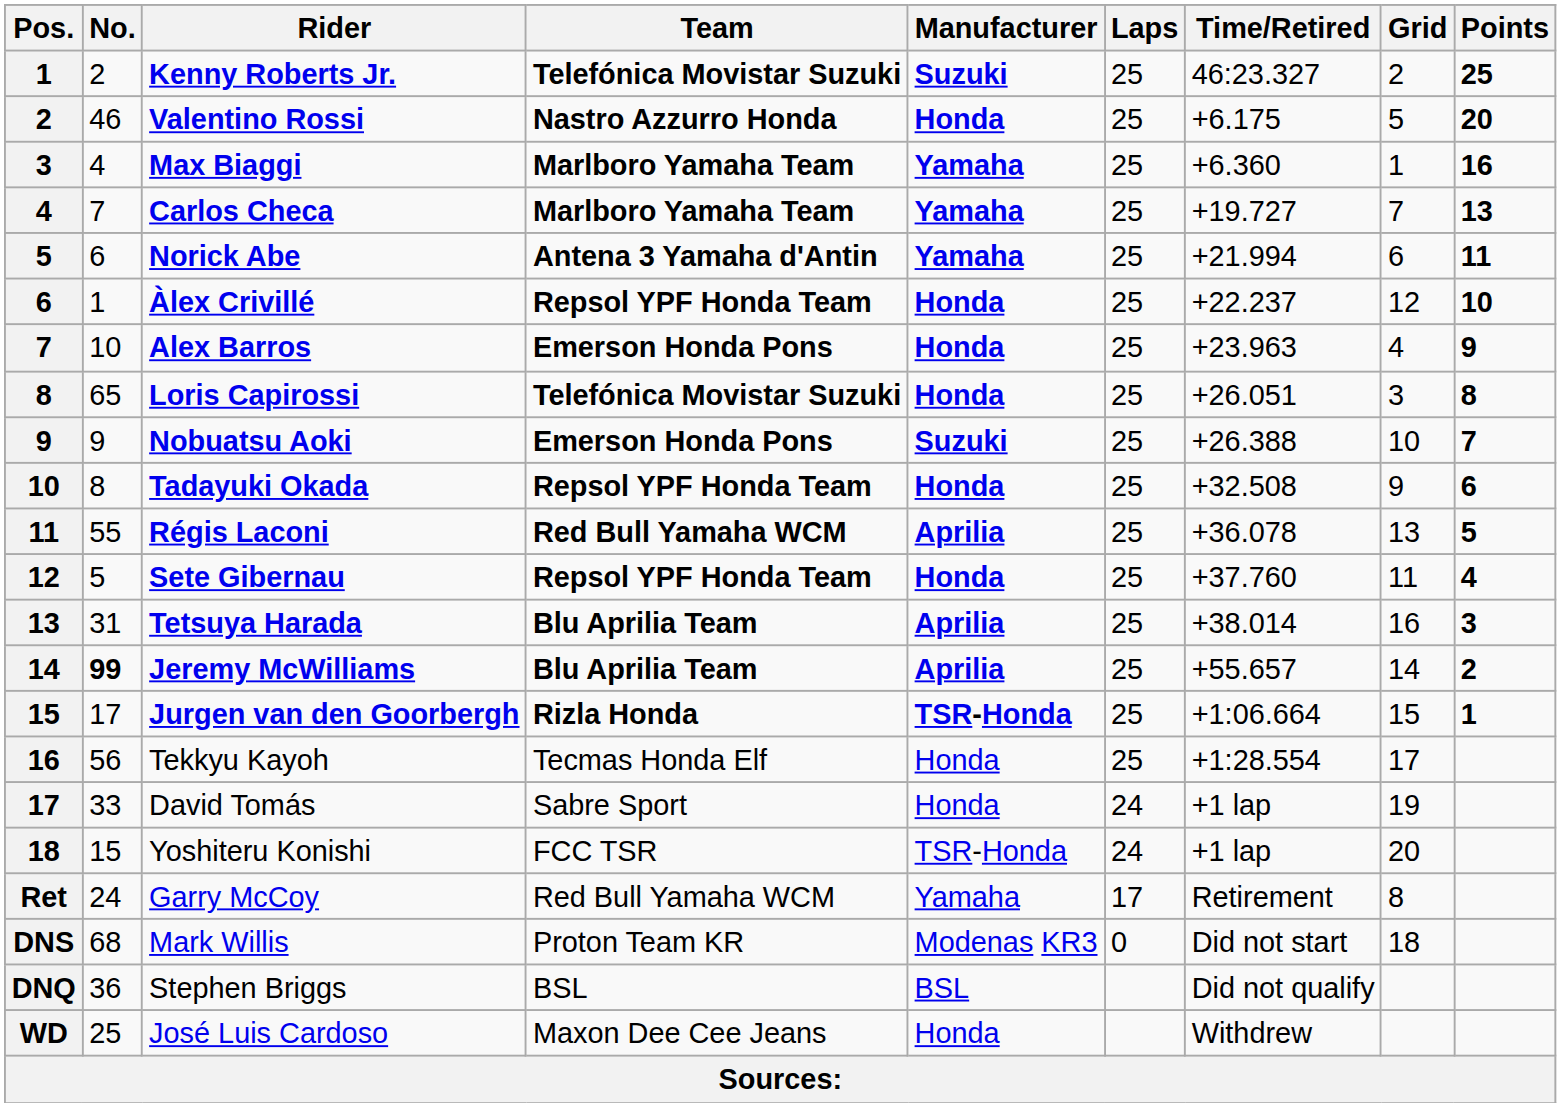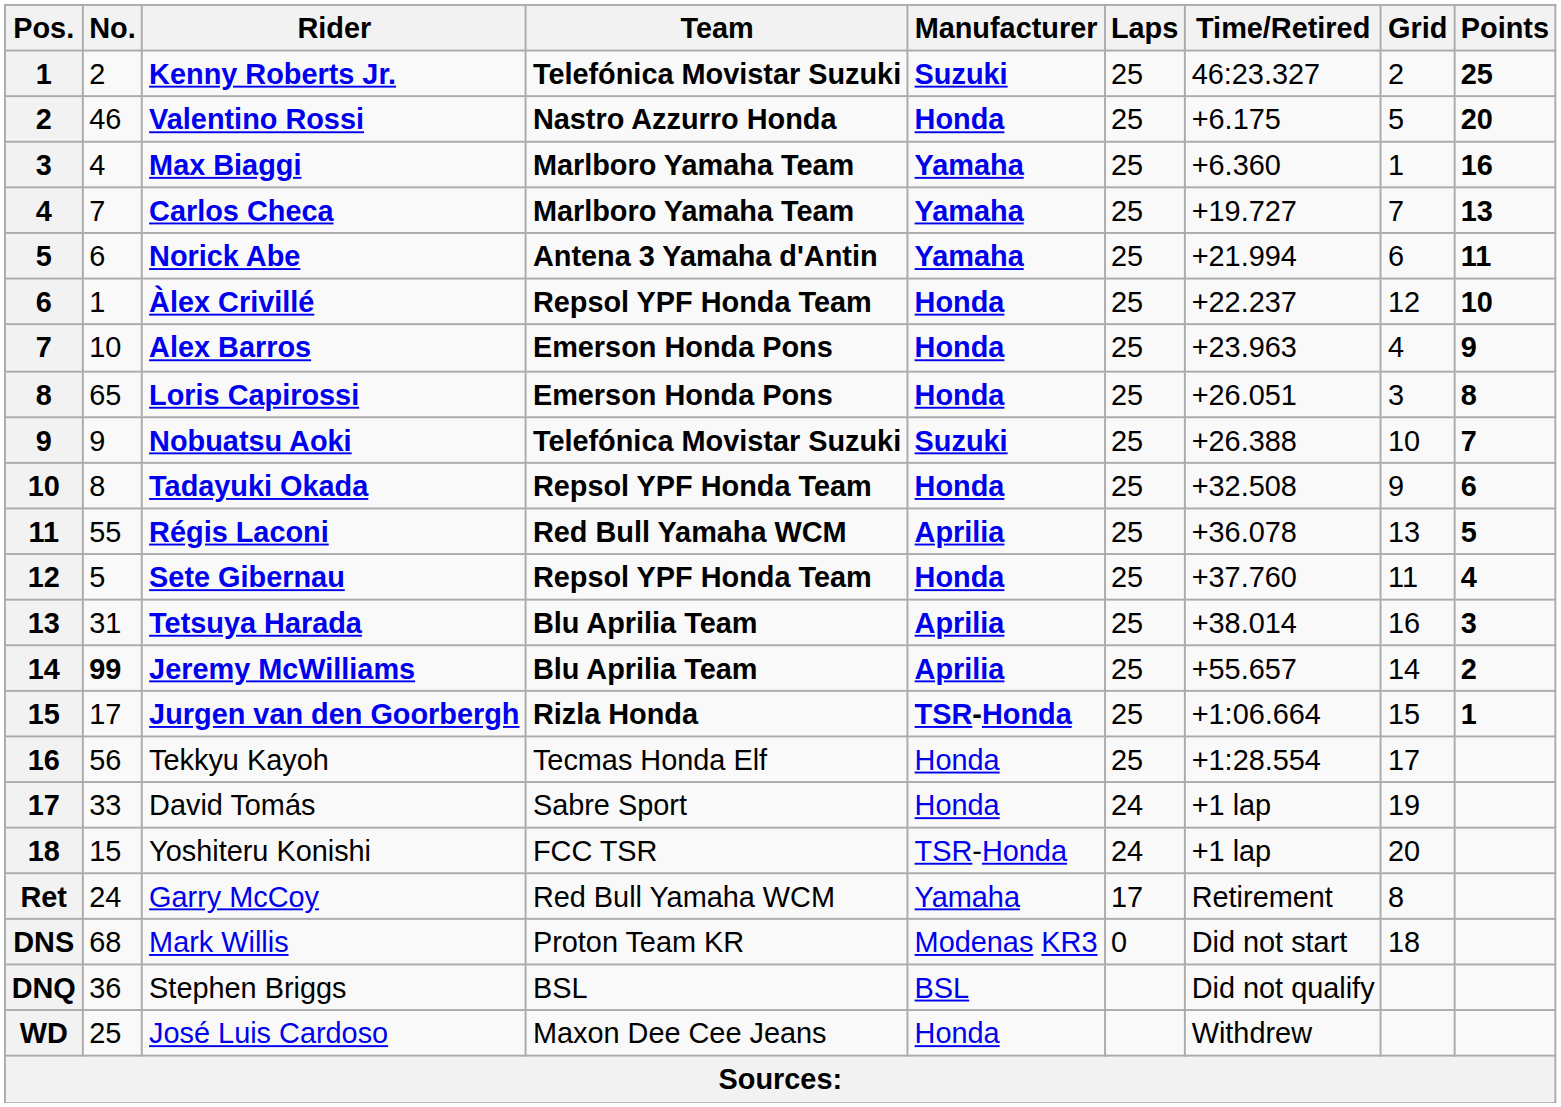 <table class="wikitable" style="font-size: 95%;">
 <tr>
 <th>Pos.</th>
 <th>No.</th>
 <th>Rider</th>
 <th>Team</th>
 <th>Manufacturer</th>
 <th>Laps</th>
 <th>Time/Retired</th>
 <th>Grid</th>
 <th>Points</th>
 </tr>
 <tr>
 <th>1</th>
 <td>2</td>
 <td> <strong><a href='#'>Kenny Roberts Jr.</a></strong></td>
 <td><strong>Telefónica Movistar Suzuki</strong></td>
 <td><strong><a href='#'>Suzuki</a></strong></td>
 <td>25</td>
 <td>46:23.327</td>
 <td>2</td>
 <td><strong>25</strong></td>
 </tr>
 <tr>
 <th>2</th>
 <td>46</td>
 <td> <strong><a href='#'>Valentino Rossi</a></strong></td>
 <td><strong>Nastro Azzurro Honda</strong></td>
 <td><strong><a href='#'>Honda</a></strong></td>
 <td>25</td>
 <td>+6.175</td>
 <td>5</td>
 <td><strong>20</strong></td>
 </tr>
 <tr>
 <th>3</th>
 <td>4</td>
 <td> <strong><a href='#'>Max Biaggi</a></strong></td>
 <td><strong>Marlboro Yamaha Team</strong></td>
 <td><strong><a href='#'>Yamaha</a></strong></td>
 <td>25</td>
 <td>+6.360</td>
 <td>1</td>
 <td><strong>16</strong></td>
 </tr>
 <tr>
 <th>4</th>
 <td>7</td>
 <td> <strong><a href='#'>Carlos Checa</a></strong></td>
 <td><strong>Marlboro Yamaha Team</strong></td>
 <td><strong><a href='#'>Yamaha</a></strong></td>
 <td>25</td>
 <td>+19.727</td>
 <td>7</td>
 <td><strong>13</strong></td>
 </tr>
 <tr>
 <th>5</th>
 <td>6</td>
 <td> <strong><a href='#'>Norick Abe</a></strong></td>
 <td><strong>Antena 3 Yamaha d'Antin</strong></td>
 <td><strong><a href='#'>Yamaha</a></strong></td>
 <td>25</td>
 <td>+21.994</td>
 <td>6</td>
 <td><strong>11</strong></td>
 </tr>
 <tr>
 <th>6</th>
 <td>1</td>
 <td> <strong><a href='#'>Àlex Crivillé</a></strong></td>
 <td><strong>Repsol YPF Honda Team</strong></td>
 <td><strong><a href='#'>Honda</a></strong></td>
 <td>25</td>
 <td>+22.237</td>
 <td>12</td>
 <td><strong>10</strong></td>
 </tr>
 <tr>
 <th>7</th>
 <td>10</td>
 <td> <strong><a href='#'>Alex Barros</a></strong></td>
 <td><strong>Emerson Honda Pons</strong></td>
 <td><strong><a href='#'>Honda</a></strong></td>
 <td>25</td>
 <td>+23.963</td>
 <td>4</td>
 <td><strong>9</strong></td>
 </tr>
 <tr>
 <th>8</th>
 <td>65</td>
 <td> <strong><a href='#'>Loris Capirossi</a></strong></td>
-<td><strong>Telefónica Movistar Suzuki</strong></td>
+<td><strong>Emerson Honda Pons</strong></td>
 <td><strong><a href='#'>Honda</a></strong></td>
 <td>25</td>
 <td>+26.051</td>
 <td>3</td>
 <td><strong>8</strong></td>
 </tr>
 <tr>
 <th>9</th>
 <td>9</td>
 <td> <strong><a href='#'>Nobuatsu Aoki</a></strong></td>
-<td><strong>Emerson Honda Pons</strong></td>
+<td><strong>Telefónica Movistar Suzuki</strong></td>
 <td><strong><a href='#'>Suzuki</a></strong></td>
 <td>25</td>
 <td>+26.388</td>
 <td>10</td>
 <td><strong>7</strong></td>
 </tr>
 <tr>
 <th>10</th>
 <td>8</td>
 <td> <strong><a href='#'>Tadayuki Okada</a></strong></td>
 <td><strong>Repsol YPF Honda Team</strong></td>
 <td><strong><a href='#'>Honda</a></strong></td>
 <td>25</td>
 <td>+32.508</td>
 <td>9</td>
 <td><strong>6</strong></td>
 </tr>
 <tr>
 <th>11</th>
 <td>55</td>
 <td> <strong><a href='#'>Régis Laconi</a></strong></td>
 <td><strong>Red Bull Yamaha WCM</strong></td>
 <td><strong><a href='#'>Aprilia</a></strong></td>
 <td>25</td>
 <td>+36.078</td>
 <td>13</td>
 <td><strong>5</strong></td>
 </tr>
 <tr>
 <th>12</th>
 <td>5</td>
 <td> <strong><a href='#'>Sete Gibernau</a></strong></td>
 <td><strong>Repsol YPF Honda Team</strong></td>
 <td><strong><a href='#'>Honda</a></strong></td>
 <td>25</td>
 <td>+37.760</td>
 <td>11</td>
 <td><strong>4</strong></td>
 </tr>
 <tr>
 <th>13</th>
 <td>31</td>
 <td> <strong><a href='#'>Tetsuya Harada</a></strong></td>
 <td><strong>Blu Aprilia Team</strong></td>
 <td><strong><a href='#'>Aprilia</a></strong></td>
 <td>25</td>
 <td>+38.014</td>
 <td>16</td>
 <td><strong>3</strong></td>
 </tr>
 <tr>
 <th>14</th>
 <td><strong>99</strong></td>
 <td> <strong><a href='#'>Jeremy McWilliams</a></strong></td>
 <td><strong>Blu Aprilia Team</strong></td>
 <td><strong><a href='#'>Aprilia</a></strong></td>
 <td>25</td>
 <td>+55.657</td>
 <td>14</td>
 <td><strong>2</strong></td>
 </tr>
 <tr>
 <th>15</th>
 <td>17</td>
 <td> <strong><a href='#'>Jurgen van den Goorbergh</a></strong></td>
 <td><strong>Rizla Honda</strong></td>
 <td><strong><a href='#'>TSR</a>-<a href='#'>Honda</a></strong></td>
 <td>25</td>
 <td>+1:06.664</td>
 <td>15</td>
 <td><strong>1</strong></td>
 </tr>
 <tr>
 <th>16</th>
 <td>56</td>
 <td> Tekkyu Kayoh</td>
 <td>Tecmas Honda Elf</td>
 <td><a href='#'>Honda</a></td>
 <td>25</td>
 <td>+1:28.554</td>
 <td>17</td>
 <td></td>
 </tr>
 <tr>
 <th>17</th>
 <td>33</td>
 <td> David Tomás</td>
 <td>Sabre Sport</td>
 <td><a href='#'>Honda</a></td>
 <td>24</td>
 <td>+1 lap</td>
 <td>19</td>
 <td></td>
 </tr>
 <tr>
 <th>18</th>
 <td>15</td>
 <td> Yoshiteru Konishi</td>
 <td>FCC TSR</td>
 <td><a href='#'>TSR</a>-<a href='#'>Honda</a></td>
 <td>24</td>
 <td>+1 lap</td>
 <td>20</td>
 <td></td>
 </tr>
 <tr>
 <th>Ret</th>
 <td>24</td>
 <td> <a href='#'>Garry McCoy</a></td>
 <td>Red Bull Yamaha WCM</td>
 <td><a href='#'>Yamaha</a></td>
 <td>17</td>
 <td>Retirement</td>
 <td>8</td>
 <td></td>
 </tr>
 <tr>
 <th>DNS</th>
 <td>68</td>
 <td> <a href='#'>Mark Willis</a></td>
 <td>Proton Team KR</td>
 <td><a href='#'>Modenas</a> <a href='#'>KR3</a></td>
 <td>0</td>
 <td>Did not start</td>
 <td>18</td>
 <td></td>
 </tr>
 <tr>
 <th>DNQ</th>
 <td>36</td>
 <td> Stephen Briggs</td>
 <td>BSL</td>
 <td><a href='#'>BSL</a></td>
 <td></td>
 <td>Did not qualify</td>
 <td></td>
 <td></td>
 </tr>
 <tr>
 <th>WD</th>
 <td>25</td>
 <td> <a href='#'>José Luis Cardoso</a></td>
 <td>Maxon Dee Cee Jeans</td>
 <td><a href='#'>Honda</a></td>
 <td></td>
 <td>Withdrew</td>
 <td></td>
 <td></td>
 </tr>
 <tr>
 <th colspan=9>Sources: </th>
 </tr>
 </table>
